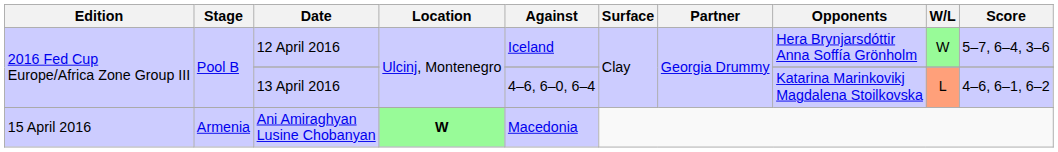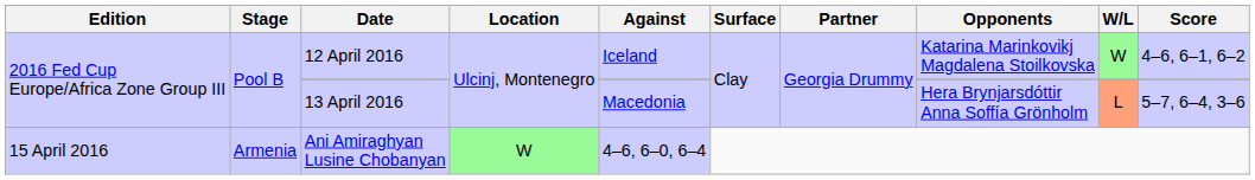 <table class=wikitable style=font-size:97%>
 <tr>
 <th>Edition</th>
 <th>Stage</th>
 <th>Date</th>
 <th>Location</th>
 <th>Against</th>
 <th>Surface</th>
 <th>Partner</th>
 <th>Opponents</th>
 <th>W/L</th>
 <th>Score</th>
 </tr>
 <tr style="background:#CCCCFF;">
 <td rowspan=3><a href='#'>2016 Fed Cup</a> <br> Europe/Africa Zone Group III</td>
 <td rowspan=3><a href='#'>Pool B</a></td>
 <td>12 April 2016</td>
 <td rowspan=3><a href='#'>Ulcinj</a>, Montenegro</td>
 <td> <a href='#'>Iceland</a></td>
 <td rowspan=3>Clay</td>
 <td rowspan=3><a href='#'>Georgia Drummy</a></td>
-<td><a href='#'>Hera Brynjarsdóttir</a> <br> <a href='#'>Anna Soffía Grönholm</a></td>
+<td><a href='#'>Katarina Marinkovikj</a> <br> <a href='#'>Magdalena Stoilkovska</a></td>
 <td style="text-align:center; background:#98fb98;">W</td>
-<td>5–7, 6–4, 3–6</td>
+<td>4–6, 6–1, 6–2</td>
 </tr>
 <tr>
 </tr>
 <tr style="background:#CCCCFF;">
 <td>13 April 2016</td>
-<td>4–6, 6–0, 6–4</td>
-<td><a href='#'>Katarina Marinkovikj</a> <br> <a href='#'>Magdalena Stoilkovska</a></td>
+<td> <a href='#'>Macedonia</a></td>
+<td><a href='#'>Hera Brynjarsdóttir</a> <br> <a href='#'>Anna Soffía Grönholm</a></td>
 <td style="text-align:center; background:#ffa07a;">L</td>
-<td>4–6, 6–1, 6–2</td>
+<td>5–7, 6–4, 3–6</td>
 </tr>
 <tr>
 </tr>
 <tr style="background:#CCCCFF;">
 <td>15 April 2016</td>
 <td> <a href='#'>Armenia</a></td>
 <td><a href='#'>Ani Amiraghyan</a> <br> <a href='#'>Lusine Chobanyan</a></td>
-<td style="text-align:center; background:#98fb98;"><strong>W</strong></td>
-<td> <a href='#'>Macedonia</a></td>
+<td style="text-align:center; background:#98fb98;">W</td>
+<td>4–6, 6–0, 6–4</td>
 </tr>
 </table>
